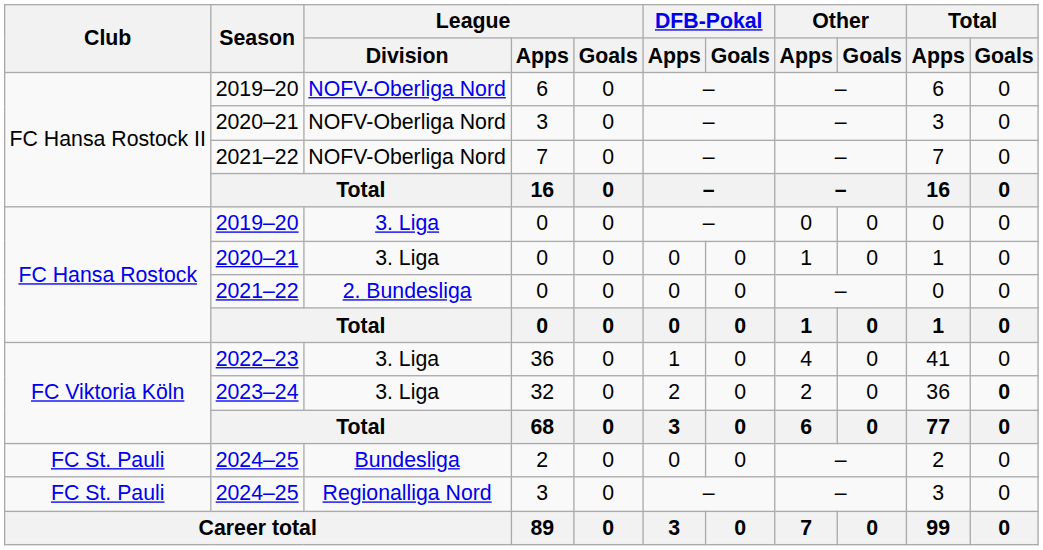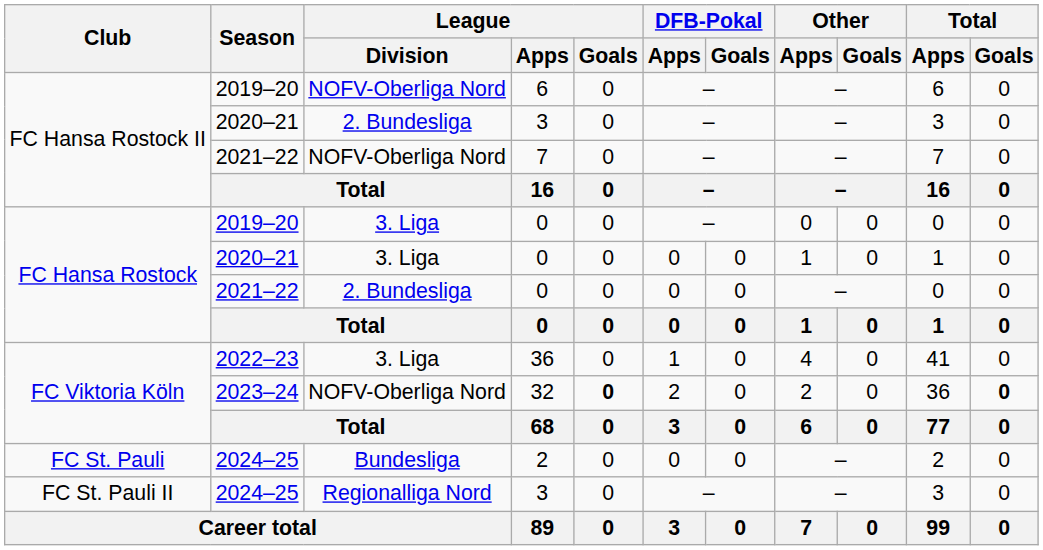 <table class="wikitable" style="text-align: center">
 <tr>
 <th rowspan="2">Club</th>
 <th rowspan="2">Season</th>
 <th colspan="3">League</th>
 <th colspan="2"><a href='#'>DFB-Pokal</a></th>
 <th colspan="2">Other</th>
 <th colspan="2">Total</th>
 </tr>
 <tr>
 <th>Division</th>
 <th>Apps</th>
 <th>Goals</th>
 <th>Apps</th>
 <th>Goals</th>
 <th>Apps</th>
 <th>Goals</th>
 <th>Apps</th>
 <th>Goals</th>
 </tr>
 <tr>
 <td rowspan="4">FC Hansa Rostock II</td>
 <td>2019–20</td>
 <td><a href='#'>NOFV-Oberliga Nord</a></td>
 <td>6</td>
 <td>0</td>
 <td colspan="2">–</td>
 <td colspan="2">–</td>
 <td>6</td>
 <td>0</td>
 </tr>
 <tr>
 <td>2020–21</td>
-<td>NOFV-Oberliga Nord</td>
+<td><a href='#'>2. Bundesliga</a></td>
 <td>3</td>
 <td>0</td>
 <td colspan="2">–</td>
 <td colspan="2">–</td>
 <td>3</td>
 <td>0</td>
 </tr>
 <tr>
 <td>2021–22</td>
 <td>NOFV-Oberliga Nord</td>
 <td>7</td>
 <td>0</td>
 <td colspan="2">–</td>
 <td colspan="2">–</td>
 <td>7</td>
 <td>0</td>
 </tr>
 <tr>
 <th colspan="2">Total</th>
 <th>16</th>
 <th>0</th>
 <th colspan="2">–</th>
 <th colspan="2">–</th>
 <th>16</th>
 <th>0</th>
 </tr>
 <tr>
 <td rowspan="4"><a href='#'>FC Hansa Rostock</a></td>
 <td><a href='#'>2019–20</a></td>
 <td><a href='#'>3. Liga</a></td>
 <td>0</td>
 <td>0</td>
 <td colspan="2">–</td>
 <td>0</td>
 <td>0</td>
 <td>0</td>
 <td>0</td>
 </tr>
 <tr>
 <td><a href='#'>2020–21</a></td>
 <td>3. Liga</td>
 <td>0</td>
 <td>0</td>
 <td>0</td>
 <td>0</td>
 <td>1</td>
 <td>0</td>
 <td>1</td>
 <td>0</td>
 </tr>
 <tr>
 <td><a href='#'>2021–22</a></td>
 <td><a href='#'>2. Bundesliga</a></td>
 <td>0</td>
 <td>0</td>
 <td>0</td>
 <td>0</td>
 <td colspan="2">–</td>
 <td>0</td>
 <td>0</td>
 </tr>
 <tr>
 <th colspan="2">Total</th>
 <th>0</th>
 <th>0</th>
 <th>0</th>
 <th>0</th>
 <th>1</th>
 <th>0</th>
 <th>1</th>
 <th>0</th>
 </tr>
 <tr>
 <td rowspan="3"><a href='#'>FC Viktoria Köln</a></td>
 <td><a href='#'>2022–23</a></td>
 <td>3. Liga</td>
 <td>36</td>
 <td>0</td>
 <td>1</td>
 <td>0</td>
 <td>4</td>
 <td>0</td>
 <td>41</td>
 <td>0</td>
 </tr>
 <tr>
 <td><a href='#'>2023–24</a></td>
-<td>3. Liga</td>
+<td>NOFV-Oberliga Nord</td>
 <td>32</td>
-<td>0</td>
+<td><strong>0</strong></td>
 <td>2</td>
 <td>0</td>
 <td>2</td>
 <td>0</td>
 <td>36</td>
 <td><strong>0</strong></td>
 </tr>
 <tr>
 <th colspan="2">Total</th>
 <th>68</th>
 <th>0</th>
 <th>3</th>
 <th>0</th>
 <th>6</th>
 <th>0</th>
 <th>77</th>
 <th>0</th>
 </tr>
 <tr>
 <td><a href='#'>FC St. Pauli</a></td>
 <td><a href='#'>2024–25</a></td>
 <td><a href='#'>Bundesliga</a></td>
 <td>2</td>
 <td>0</td>
 <td>0</td>
 <td>0</td>
 <td colspan="2">–</td>
 <td>2</td>
 <td>0</td>
 </tr>
 <tr>
-<td><a href='#'>FC St. Pauli</a></td>
+<td>FC St. Pauli II</td>
 <td><a href='#'>2024–25</a></td>
 <td><a href='#'>Regionalliga Nord</a></td>
 <td>3</td>
 <td>0</td>
 <td colspan="2">–</td>
 <td colspan="2">–</td>
 <td>3</td>
 <td>0</td>
 </tr>
 <tr>
 <th colspan="3">Career total</th>
 <th>89</th>
 <th>0</th>
 <th>3</th>
 <th>0</th>
 <th>7</th>
 <th>0</th>
 <th>99</th>
 <th>0</th>
 </tr>
 </table>
